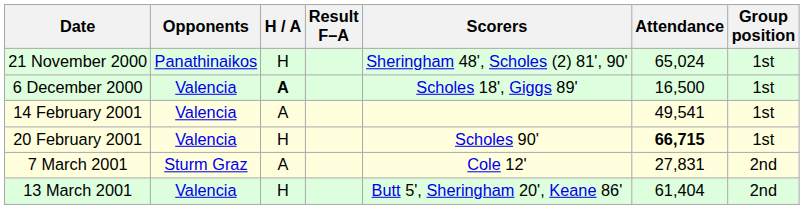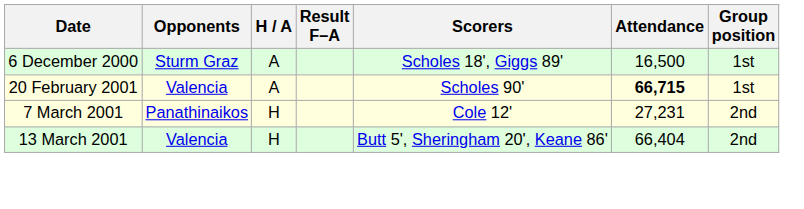 <table class="wikitable" style="text-align:center">
 <tr>
 <th>Date</th>
 <th>Opponents</th>
 <th>H / A</th>
 <th>Result<br>F–A</th>
 <th>Scorers</th>
 <th>Attendance</th>
 <th>Group<br>position</th>
 </tr>
 <tr bgcolor="#ddffdd">
-<td>21 November 2000</td>
-<td><a href='#'>Panathinaikos</a></td>
-<td>H</td>
-<td></td>
-<td><a href='#'>Sheringham</a> 48', <a href='#'>Scholes</a> (2) 81', 90'</td>
-<td>65,024</td>
-<td>1st</td>
-</tr>
-<tr bgcolor="#ddffdd">
 <td>6 December 2000</td>
-<td><a href='#'>Valencia</a></td>
-<td><strong>A</strong></td>
+<td><a href='#'>Sturm Graz</a></td>
+<td>A</td>
 <td></td>
 <td><a href='#'>Scholes</a> 18', <a href='#'>Giggs</a> 89'</td>
 <td>16,500</td>
 <td>1st</td>
 </tr>
 <tr bgcolor="#ffffdd">
-<td>14 February 2001</td>
+<td>20 February 2001</td>
 <td><a href='#'>Valencia</a></td>
 <td>A</td>
-<td></td>
-<td></td>
-<td>49,541</td>
-<td>1st</td>
-</tr>
-<tr bgcolor="#ffffdd">
-<td>20 February 2001</td>
-<td><a href='#'>Valencia</a></td>
-<td>H</td>
 <td></td>
 <td><a href='#'>Scholes</a> 90'</td>
 <td><strong>66,715</strong></td>
 <td>1st</td>
 </tr>
 <tr bgcolor="#ffffdd">
 <td>7 March 2001</td>
-<td><a href='#'>Sturm Graz</a></td>
-<td>A</td>
+<td><a href='#'>Panathinaikos</a></td>
+<td>H</td>
 <td></td>
 <td><a href='#'>Cole</a> 12'</td>
-<td>27,831</td>
+<td>27,231</td>
 <td>2nd</td>
 </tr>
 <tr bgcolor="#ddffdd">
 <td>13 March 2001</td>
 <td><a href='#'>Valencia</a></td>
 <td>H</td>
 <td></td>
 <td><a href='#'>Butt</a> 5', <a href='#'>Sheringham</a> 20', <a href='#'>Keane</a> 86'</td>
-<td>61,404</td>
+<td>66,404</td>
 <td>2nd</td>
 </tr>
 </table>
